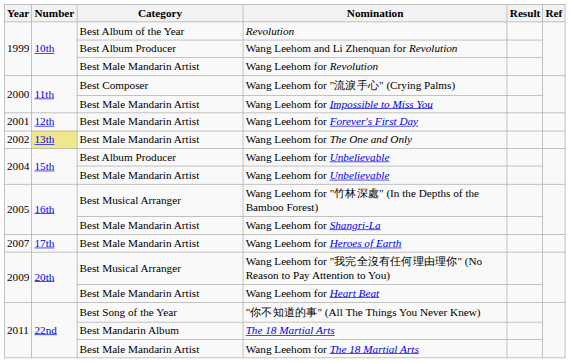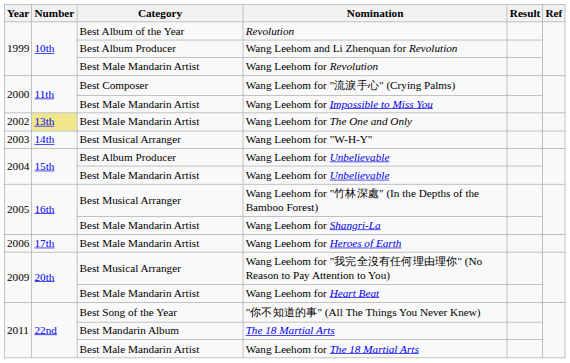 <table class="wikitable">
 <tr>
 <th>Year</th>
 <th>Number</th>
 <th width="230">Category</th>
 <th width="370">Nomination</th>
 <th>Result</th>
 <th>Ref</th>
 </tr>
 <tr>
 <td rowspan="3">1999</td>
 <td rowspan="3"><a href='#'>10th</a></td>
 <td>Best Album of the Year</td>
 <td><em>Revolution</em></td>
 <td></td>
 <td rowspan="3" align="center"></td>
 </tr>
 <tr>
 <td>Best Album Producer</td>
 <td>Wang Leehom and Li Zhenquan for <em>Revolution</em></td>
 <td></td>
 </tr>
 <tr>
 <td>Best Male Mandarin Artist</td>
 <td>Wang Leehom for <em>Revolution</em></td>
 <td></td>
 </tr>
 <tr>
 <td rowspan=2>2000</td>
 <td rowspan=2><a href='#'>11th</a></td>
 <td>Best Composer</td>
 <td>Wang Leehom for "流淚手心" (Crying Palms)</td>
 <td></td>
 <td rowspan=2 align="center"></td>
 </tr>
 <tr>
 <td>Best Male Mandarin Artist</td>
 <td>Wang Leehom for <em><a href='#'>Impossible to Miss You</a></em></td>
 <td></td>
 </tr>
 <tr>
-<td>2001</td>
-<td><a href='#'>12th</a></td>
+<td>2002</td>
+<td style="background: khaki;"><a href='#'>13th</a></td>
 <td>Best Male Mandarin Artist</td>
-<td>Wang Leehom for <em><a href='#'>Forever's First Day</a></em></td>
+<td>Wang Leehom for <em>The One and Only</em></td>
 <td></td>
 <td align="center"></td>
 </tr>
 <tr>
-<td>2002</td>
-<td style="background: khaki;"><a href='#'>13th</a></td>
-<td>Best Male Mandarin Artist</td>
-<td>Wang Leehom for <em>The One and Only</em></td>
+<td>2003</td>
+<td><a href='#'>14th</a></td>
+<td>Best Musical Arranger</td>
+<td>Wang Leehom for "W-H-Y"</td>
 <td></td>
 <td align="center"></td>
 </tr>
 <tr>
 <td rowspan=2>2004</td>
 <td rowspan=2><a href='#'>15th</a></td>
 <td>Best Album Producer</td>
 <td>Wang Leehom for <em><a href='#'>Unbelievable</a></em></td>
 <td></td>
 <td rowspan=2 align="center"></td>
 </tr>
 <tr>
 <td>Best Male Mandarin Artist</td>
 <td>Wang Leehom for <em><a href='#'>Unbelievable</a></em></td>
 <td></td>
 </tr>
 <tr>
 <td rowspan="2">2005</td>
 <td rowspan="2"><a href='#'>16th</a></td>
 <td>Best Musical Arranger</td>
 <td>Wang Leehom for "竹林深處" (In the Depths of the Bamboo Forest)</td>
 <td></td>
 </tr>
 <tr>
 <td>Best Male Mandarin Artist</td>
 <td>Wang Leehom for <em><a href='#'>Shangri-La</a></em></td>
 <td></td>
 </tr>
 <tr>
-<td>2007</td>
+<td>2006</td>
 <td><a href='#'>17th</a></td>
 <td>Best Male Mandarin Artist</td>
 <td>Wang Leehom for <em><a href='#'>Heroes of Earth</a></em></td>
 <td></td>
 <td align="center"></td>
 </tr>
 <tr>
 <td rowspan=2>2009</td>
 <td rowspan=2><a href='#'>20th</a></td>
 <td>Best Musical Arranger</td>
 <td>Wang Leehom for "我完全沒有任何理由理你" (No Reason to Pay Attention to You)</td>
 <td></td>
 <td rowspan=2 align="center"></td>
 </tr>
 <tr>
 <td>Best Male Mandarin Artist</td>
 <td>Wang Leehom for <em><a href='#'>Heart Beat</a></em></td>
 <td></td>
 </tr>
 <tr>
 <td rowspan=3>2011</td>
 <td rowspan=3><a href='#'>22nd</a></td>
 <td>Best Song of the Year</td>
 <td>"你不知道的事" (All The Things You Never Knew)</td>
 <td></td>
 <td rowspan=3 align="center"></td>
 </tr>
 <tr>
 <td>Best Mandarin Album</td>
 <td><em><a href='#'>The 18 Martial Arts</a></em></td>
 <td></td>
 </tr>
 <tr>
 <td>Best Male Mandarin Artist</td>
 <td>Wang Leehom for <em><a href='#'>The 18 Martial Arts</a></em></td>
 <td></td>
 </tr>
 </table>
